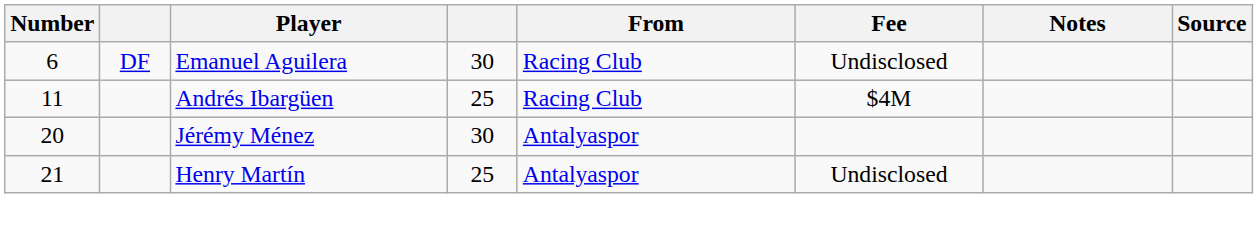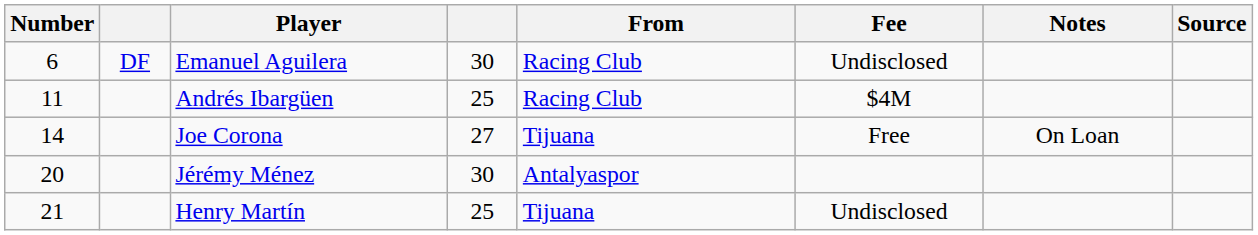 <table class="wikitable sortable">
 <tr>
 <th style="width:40px;">Number</th>
 <th style="width:40px;"></th>
 <th style="width:180px;">Player</th>
 <th style="width:40px;"></th>
 <th style="width:180px;">From</th>
 <th class="unsortable" style="width:120px;">Fee</th>
 <th class="unsortable" style="width:120px;">Notes</th>
 <th style="width:20px;">Source</th>
 </tr>
 <tr>
 <td align="center">6</td>
 <td align="center"><a href='#'>DF</a></td>
 <td> <a href='#'>Emanuel Aguilera</a></td>
 <td align="center">30</td>
 <td> <a href='#'>Racing Club</a></td>
 <td align="center">Undisclosed</td>
 <td align="center"></td>
 <td></td>
 </tr>
 <tr>
 <td align="center">11</td>
 <td align="center"></td>
 <td> <a href='#'>Andrés Ibargüen</a></td>
 <td align="center">25</td>
 <td> <a href='#'>Racing Club</a></td>
 <td align="center">$4M</td>
 <td align="center"></td>
 <td></td>
 </tr>
 <tr>
+<td align="center">14</td>
+<td align="center"></td>
+<td> <a href='#'>Joe Corona</a></td>
+<td align="center">27</td>
+<td> <a href='#'>Tijuana</a></td>
+<td align="center">Free</td>
+<td align="center">On Loan</td>
+<td></td>
+</tr>
+<tr>
 <td align="center">20</td>
 <td align="center"></td>
 <td> <a href='#'>Jérémy Ménez</a></td>
 <td align="center">30</td>
 <td> <a href='#'>Antalyaspor</a></td>
 <td align="center"></td>
 <td align="center"></td>
 <td></td>
 </tr>
 <tr>
 <td align="center">21</td>
 <td align="center"></td>
 <td> <a href='#'>Henry Martín</a></td>
 <td align="center">25</td>
-<td> <a href='#'>Antalyaspor</a></td>
+<td> <a href='#'>Tijuana</a></td>
 <td align="center">Undisclosed</td>
 <td align="center"></td>
 <td></td>
 </tr>
 </table>
